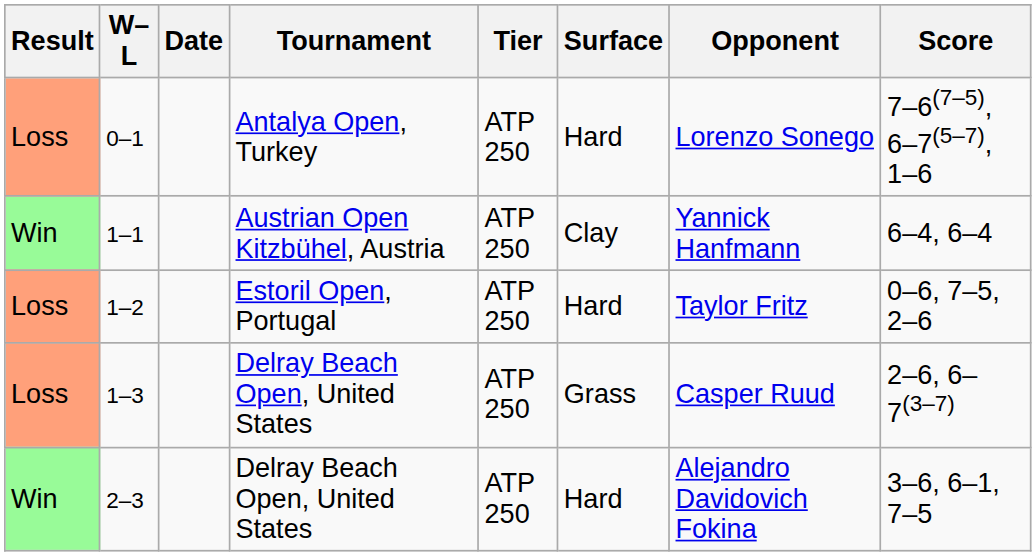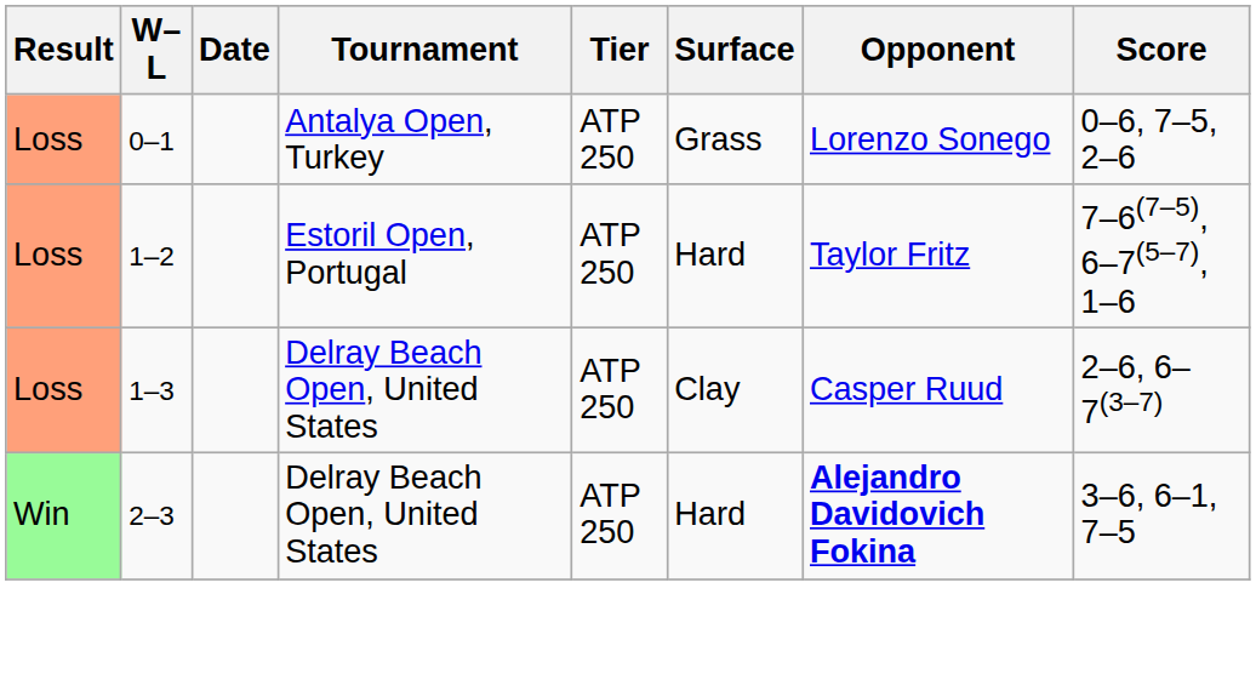 <table class="sortable wikitable">
 <tr>
 <th>Result</th>
 <th class="unsortable">W–L</th>
 <th>Date</th>
 <th>Tournament</th>
 <th>Tier</th>
 <th>Surface</th>
 <th>Opponent</th>
 <th class="unsortable">Score</th>
 </tr>
 <tr>
 <td bgcolor=ffa07a>Loss</td>
 <td><small>0–1</small></td>
 <td><a href='#'></a></td>
 <td><a href='#'>Antalya Open</a>, Turkey</td>
 <td>ATP 250</td>
-<td>Hard</td>
+<td>Grass</td>
 <td> <a href='#'>Lorenzo Sonego</a></td>
-<td>7–6<sup>(7–5)</sup>, 6–7<sup>(5–7)</sup>, 1–6</td>
-</tr>
-<tr>
-<td bgcolor=98fb98>Win</td>
-<td><small>1–1</small></td>
-<td><a href='#'></a></td>
-<td><a href='#'>Austrian Open Kitzbühel</a>, Austria</td>
-<td>ATP 250</td>
-<td>Clay</td>
-<td> <a href='#'>Yannick Hanfmann</a></td>
-<td>6–4, 6–4</td>
+<td>0–6, 7–5, 2–6</td>
 </tr>
 <tr>
 <td bgcolor=ffa07a>Loss</td>
 <td><small>1–2</small></td>
 <td><a href='#'></a></td>
 <td><a href='#'>Estoril Open</a>, Portugal</td>
 <td>ATP 250</td>
 <td>Hard</td>
 <td> <a href='#'>Taylor Fritz</a></td>
-<td>0–6, 7–5, 2–6</td>
+<td>7–6<sup>(7–5)</sup>, 6–7<sup>(5–7)</sup>, 1–6</td>
 </tr>
 <tr>
 <td bgcolor=ffa07a>Loss</td>
 <td><small>1–3</small></td>
 <td><a href='#'></a></td>
 <td><a href='#'>Delray Beach Open</a>, United States</td>
 <td>ATP 250</td>
-<td>Grass</td>
+<td>Clay</td>
 <td> <a href='#'>Casper Ruud</a></td>
 <td>2–6, 6–7<sup>(3–7)</sup></td>
 </tr>
 <tr>
 <td bgcolor=98fb98>Win</td>
 <td><small>2–3</small></td>
 <td><a href='#'></a></td>
 <td>Delray Beach Open, United States</td>
 <td>ATP 250</td>
 <td>Hard</td>
-<td> <a href='#'>Alejandro Davidovich Fokina</a></td>
+<td><strong> <a href='#'>Alejandro Davidovich Fokina</a></strong></td>
 <td>3–6, 6–1, 7–5</td>
 </tr>
 </table>
